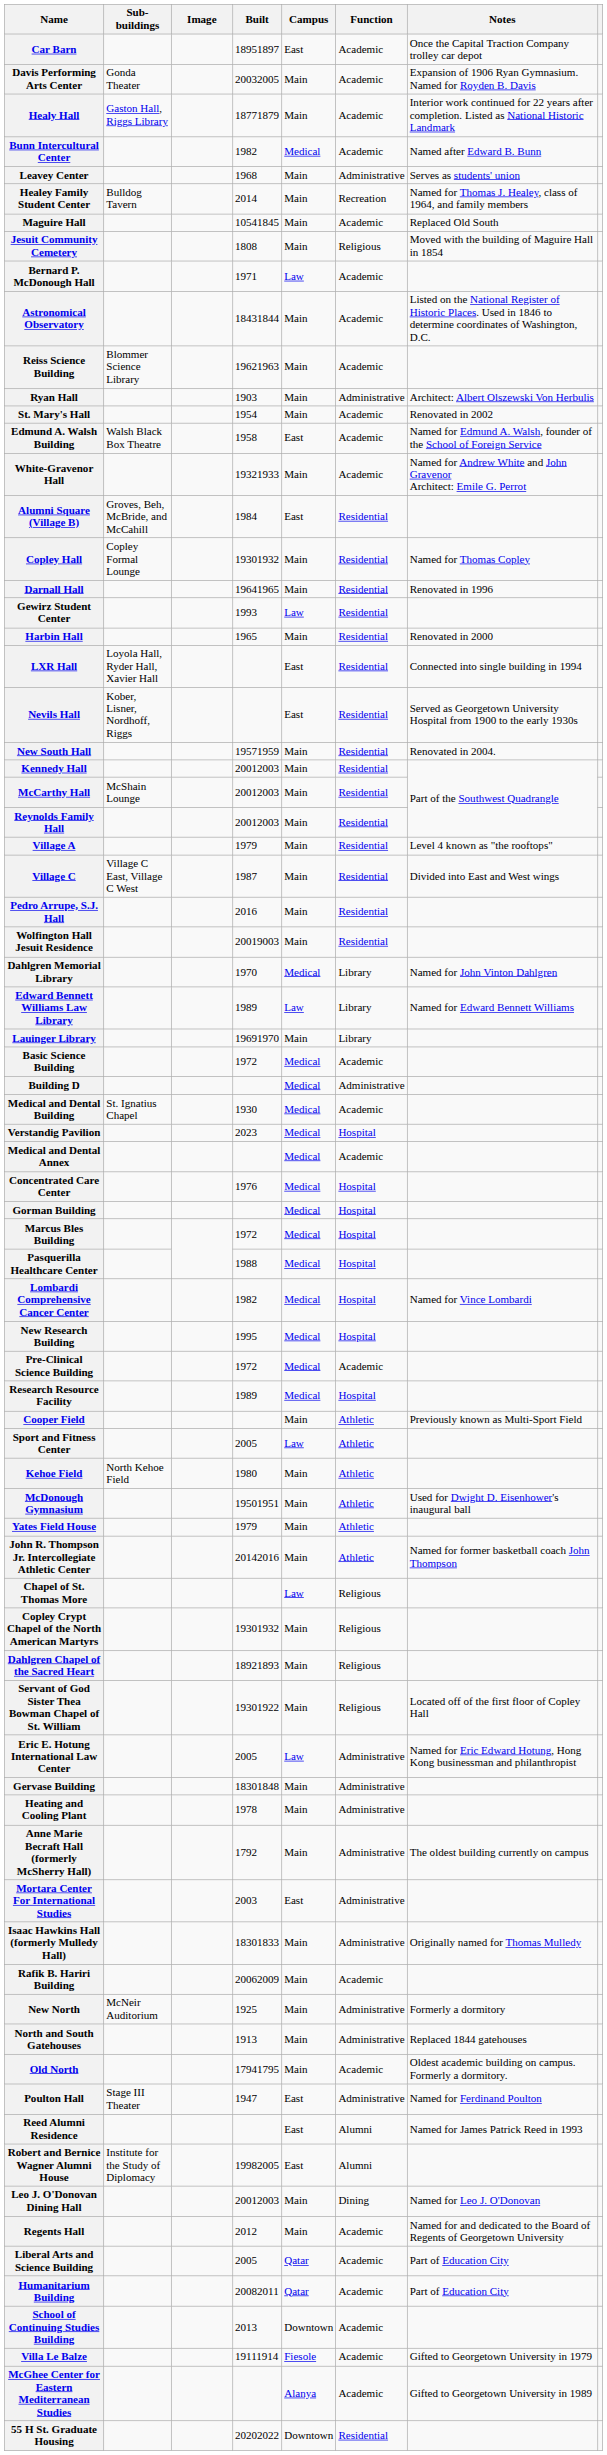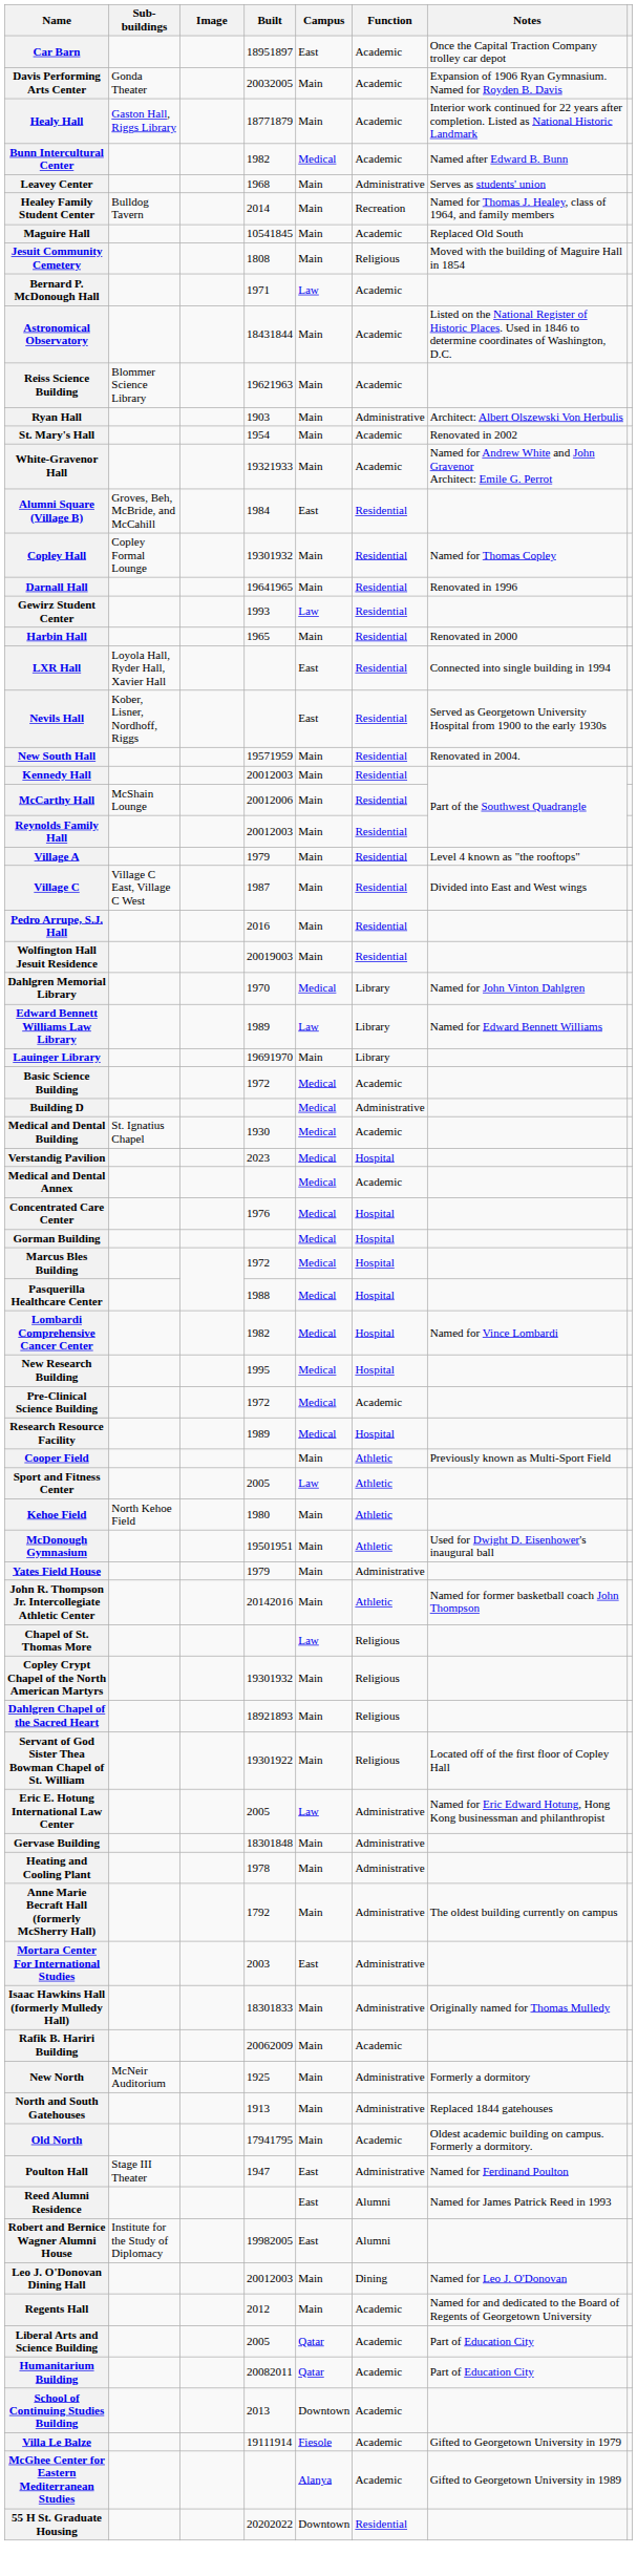 <table class="wikitable sortable plainrowheaders">
 <tr>
 <th scope="col" width="18%"; align="center">Name</th>
 <th scope="col" width="12%"; align="center">Sub-buildings</th>
 <th scope="col" width="12%"; align="center"; class="unsortable">Image</th>
 <th scope="col" width="8%"; align="center">Built</th>
 <th scope="col" width="4%"; align="center">Campus</th>
 <th scope="col" width="6%"; align="center">Function</th>
 <th scope="col" width="40%"; align="center"; class="unsortable">Notes</th>
 <th scope="col" width="4%"; align="center"; class="unsortable"></th>
 </tr>
 <tr>
 <th scope="row"><a href='#'>Car Barn</a></th>
 <td></td>
 <td></td>
 <td>18951897</td>
 <td>East</td>
 <td>Academic</td>
 <td>Once the Capital Traction Company trolley car depot</td>
 <td></td>
 </tr>
 <tr>
 <th scope="row">Davis Performing Arts Center</th>
 <td>Gonda Theater</td>
 <td></td>
 <td>20032005</td>
 <td>Main</td>
 <td>Academic</td>
 <td>Expansion of 1906 Ryan Gymnasium. Named for <a href='#'>Royden B. Davis</a></td>
 <td></td>
 </tr>
 <tr>
 <th scope="row"><a href='#'>Healy Hall</a></th>
 <td><a href='#'>Gaston Hall</a>, <a href='#'>Riggs Library</a></td>
 <td></td>
 <td>18771879</td>
 <td>Main</td>
 <td>Academic</td>
 <td>Interior work continued for 22 years after completion.  Listed as <a href='#'>National Historic Landmark</a></td>
 <td></td>
 </tr>
 <tr>
 <th scope="row"><a href='#'>Bunn Intercultural Center</a></th>
 <td></td>
 <td></td>
 <td>1982</td>
 <td><a href='#'>Medical</a></td>
 <td>Academic</td>
 <td>Named after <a href='#'>Edward B. Bunn</a></td>
 <td></td>
 </tr>
 <tr>
 <th scope="row">Leavey Center</th>
 <td></td>
 <td></td>
 <td>1968</td>
 <td>Main</td>
 <td>Administrative</td>
 <td>Serves as <a href='#'>students' union</a></td>
 <td></td>
 </tr>
 <tr>
 <th scope="row">Healey Family Student Center</th>
 <td>Bulldog Tavern</td>
 <td></td>
 <td>2014</td>
 <td>Main</td>
 <td>Recreation</td>
 <td>Named for <a href='#'>Thomas J. Healey</a>, class of 1964, and family members</td>
 <td></td>
 </tr>
 <tr>
 <th scope="row">Maguire Hall</th>
 <td></td>
 <td></td>
 <td>10541845</td>
 <td>Main</td>
 <td>Academic</td>
 <td>Replaced Old South</td>
 <td></td>
 </tr>
 <tr>
 <th scope="row"><a href='#'>Jesuit Community Cemetery</a></th>
 <td></td>
 <td></td>
 <td>1808</td>
 <td>Main</td>
 <td>Religious</td>
 <td>Moved with the building of Maguire Hall in 1854</td>
 <td></td>
 </tr>
 <tr>
 <th scope="row">Bernard P. McDonough Hall</th>
 <td></td>
 <td></td>
 <td>1971</td>
 <td><a href='#'>Law</a></td>
 <td>Academic</td>
 <td></td>
 <td></td>
 </tr>
 <tr>
 <th scope="row"><a href='#'>Astronomical Observatory</a></th>
 <td></td>
 <td></td>
 <td>18431844</td>
 <td>Main</td>
 <td>Academic</td>
 <td>Listed on the <a href='#'>National Register of Historic Places</a>.  Used in 1846 to determine coordinates of Washington, D.C.</td>
 <td></td>
 </tr>
 <tr>
 <th scope="row">Reiss Science Building</th>
 <td>Blommer Science Library</td>
 <td></td>
 <td>19621963</td>
 <td>Main</td>
 <td>Academic</td>
 <td></td>
 <td></td>
 </tr>
 <tr>
 <th scope="row">Ryan Hall</th>
 <td></td>
 <td></td>
 <td>1903</td>
 <td>Main</td>
 <td>Administrative</td>
 <td>Architect: <a href='#'>Albert Olszewski Von Herbulis</a></td>
 <td></td>
 </tr>
 <tr>
 <th scope="row">St. Mary's Hall</th>
 <td></td>
 <td></td>
 <td>1954</td>
 <td>Main</td>
 <td>Academic</td>
 <td>Renovated in 2002</td>
 <td></td>
 </tr>
 <tr>
-<th scope="row">Edmund A. Walsh Building</th>
-<td>Walsh Black Box Theatre</td>
-<td></td>
-<td>1958</td>
-<td>East</td>
-<td>Academic</td>
-<td>Named for <a href='#'>Edmund A. Walsh</a>, founder of the <a href='#'>School of Foreign Service</a></td>
-<td></td>
-</tr>
-<tr>
 <th scope="row">White-Gravenor Hall</th>
 <td></td>
 <td></td>
 <td>19321933</td>
 <td>Main</td>
 <td>Academic</td>
 <td>Named for <a href='#'>Andrew White</a> and <a href='#'>John Gravenor</a><br>Architect: <a href='#'>Emile G. Perrot</a></td>
 <td></td>
 </tr>
 <tr>
 <th scope="row"><a href='#'>Alumni Square (Village B)</a></th>
 <td>Groves, Beh, McBride, and McCahill</td>
 <td></td>
 <td>1984</td>
 <td>East</td>
 <td><a href='#'>Residential</a></td>
 <td></td>
 <td></td>
 </tr>
 <tr>
 <th scope="row"><a href='#'>Copley Hall</a></th>
 <td>Copley Formal Lounge</td>
 <td></td>
 <td>19301932</td>
 <td>Main</td>
 <td><a href='#'>Residential</a></td>
 <td>Named for <a href='#'>Thomas Copley</a></td>
 <td></td>
 </tr>
 <tr>
 <th scope="row"><a href='#'>Darnall Hall</a></th>
 <td></td>
 <td></td>
 <td>19641965</td>
 <td>Main</td>
 <td><a href='#'>Residential</a></td>
 <td>Renovated in 1996</td>
 <td></td>
 </tr>
 <tr>
 <th scope="row">Gewirz Student Center</th>
 <td></td>
 <td></td>
 <td>1993</td>
 <td><a href='#'>Law</a></td>
 <td><a href='#'>Residential</a></td>
 <td></td>
 <td></td>
 </tr>
 <tr>
 <th scope="row"><a href='#'>Harbin Hall</a></th>
 <td></td>
 <td></td>
 <td>1965</td>
 <td>Main</td>
 <td><a href='#'>Residential</a></td>
 <td>Renovated in 2000</td>
 <td></td>
 </tr>
 <tr>
 <th scope="row"><a href='#'>LXR Hall</a></th>
 <td>Loyola Hall, Ryder Hall, Xavier Hall</td>
 <td></td>
 <td></td>
 <td>East</td>
 <td><a href='#'>Residential</a></td>
 <td>Connected into single building in 1994</td>
 <td></td>
 </tr>
 <tr>
 <th scope="row"><a href='#'>Nevils Hall</a></th>
 <td>Kober, Lisner, Nordhoff, Riggs</td>
 <td></td>
 <td></td>
 <td>East</td>
 <td><a href='#'>Residential</a></td>
 <td>Served as Georgetown University Hospital from 1900 to the early 1930s</td>
 <td></td>
 </tr>
 <tr>
 <th scope="row"><a href='#'>New South Hall</a></th>
 <td></td>
 <td></td>
 <td>19571959</td>
 <td>Main</td>
 <td><a href='#'>Residential</a></td>
 <td>Renovated in 2004.</td>
 <td></td>
 </tr>
 <tr>
 <th scope="row"><a href='#'>Kennedy Hall</a></th>
 <td></td>
 <td></td>
 <td>20012003</td>
 <td>Main</td>
 <td><a href='#'>Residential</a></td>
 <td rowspan="3">Part of the <a href='#'>Southwest Quadrangle</a></td>
 <td></td>
 </tr>
 <tr>
 <th scope="row"><a href='#'>McCarthy Hall</a></th>
 <td>McShain Lounge</td>
 <td></td>
-<td>20012003</td>
+<td>20012006</td>
 <td>Main</td>
 <td><a href='#'>Residential</a></td>
 <td></td>
 </tr>
 <tr>
 <th scope="row"><a href='#'>Reynolds Family Hall</a></th>
 <td></td>
 <td></td>
 <td>20012003</td>
 <td>Main</td>
 <td><a href='#'>Residential</a></td>
 <td></td>
 </tr>
 <tr>
 <th scope="row"><a href='#'>Village A</a></th>
 <td></td>
 <td></td>
 <td>1979</td>
 <td>Main</td>
 <td><a href='#'>Residential</a></td>
 <td>Level 4 known as "the rooftops"</td>
 <td></td>
 </tr>
 <tr>
 <th scope="row"><a href='#'>Village C</a></th>
 <td>Village C East, Village C West</td>
 <td></td>
 <td>1987</td>
 <td>Main</td>
 <td><a href='#'>Residential</a></td>
 <td>Divided into East and West wings</td>
 <td></td>
 </tr>
 <tr>
 <th scope="row"><a href='#'>Pedro Arrupe, S.J. Hall</a></th>
 <td></td>
 <td></td>
 <td>2016</td>
 <td>Main</td>
 <td><a href='#'>Residential</a></td>
 <td></td>
 <td></td>
 </tr>
 <tr>
 <th scope="row">Wolfington Hall Jesuit Residence</th>
 <td></td>
 <td></td>
 <td>20019003</td>
 <td>Main</td>
 <td><a href='#'>Residential</a></td>
 <td></td>
 <td></td>
 </tr>
 <tr>
 <th scope="row">Dahlgren Memorial Library</th>
 <td></td>
 <td></td>
 <td>1970</td>
 <td><a href='#'>Medical</a></td>
 <td>Library</td>
 <td>Named for <a href='#'>John Vinton Dahlgren</a></td>
 <td></td>
 </tr>
 <tr>
 <th scope="row"><a href='#'>Edward Bennett Williams Law Library</a></th>
 <td></td>
 <td></td>
 <td>1989</td>
 <td><a href='#'>Law</a></td>
 <td>Library</td>
 <td>Named for <a href='#'>Edward Bennett Williams</a></td>
 <td></td>
 </tr>
 <tr>
 <th scope="row"><a href='#'>Lauinger Library</a></th>
 <td></td>
 <td></td>
 <td>19691970</td>
 <td>Main</td>
 <td>Library</td>
 <td></td>
 <td></td>
 </tr>
 <tr>
 <th scope="row">Basic Science Building</th>
 <td></td>
 <td></td>
 <td>1972</td>
 <td><a href='#'>Medical</a></td>
 <td>Academic</td>
 <td></td>
 <td></td>
 </tr>
 <tr>
 <th scope="row">Building D</th>
 <td></td>
 <td></td>
 <td></td>
 <td><a href='#'>Medical</a></td>
 <td>Administrative</td>
 <td></td>
 <td></td>
 </tr>
 <tr>
 <th scope="row">Medical and Dental Building</th>
 <td>St. Ignatius Chapel</td>
 <td></td>
 <td>1930</td>
 <td><a href='#'>Medical</a></td>
 <td>Academic</td>
 <td></td>
 <td></td>
 </tr>
 <tr>
 <th scope="row">Verstandig Pavilion</th>
 <td></td>
 <td></td>
 <td>2023</td>
 <td><a href='#'>Medical</a></td>
 <td><a href='#'>Hospital</a></td>
 <td></td>
 <td></td>
 </tr>
 <tr>
 <th scope="row">Medical and Dental Annex</th>
 <td></td>
 <td></td>
 <td></td>
 <td><a href='#'>Medical</a></td>
 <td>Academic</td>
 <td></td>
 <td></td>
 </tr>
 <tr>
 <th scope="row">Concentrated Care Center</th>
 <td></td>
 <td></td>
 <td>1976</td>
 <td><a href='#'>Medical</a></td>
 <td><a href='#'>Hospital</a></td>
 <td></td>
 <td></td>
 </tr>
 <tr>
 <th scope="row">Gorman Building</th>
 <td></td>
 <td></td>
 <td></td>
 <td><a href='#'>Medical</a></td>
 <td><a href='#'>Hospital</a></td>
 <td></td>
 <td></td>
 </tr>
 <tr>
 <th scope="row">Marcus Bles Building</th>
 <td></td>
 <td rowspan="2"></td>
 <td>1972</td>
 <td><a href='#'>Medical</a></td>
 <td><a href='#'>Hospital</a></td>
 <td></td>
 <td></td>
 </tr>
 <tr>
 <th scope="row">Pasquerilla Healthcare Center</th>
 <td></td>
 <td>1988</td>
 <td><a href='#'>Medical</a></td>
 <td><a href='#'>Hospital</a></td>
 <td></td>
 <td></td>
 </tr>
 <tr>
 <th scope="row"><a href='#'>Lombardi Comprehensive Cancer Center</a></th>
 <td></td>
 <td></td>
 <td>1982</td>
 <td><a href='#'>Medical</a></td>
 <td><a href='#'>Hospital</a></td>
 <td>Named for <a href='#'>Vince Lombardi</a></td>
 <td></td>
 </tr>
 <tr>
 <th scope="row">New Research Building</th>
 <td></td>
 <td></td>
 <td>1995</td>
 <td><a href='#'>Medical</a></td>
 <td><a href='#'>Hospital</a></td>
 <td></td>
 <td></td>
 </tr>
 <tr>
 <th scope="row">Pre-Clinical Science Building</th>
 <td></td>
 <td></td>
 <td>1972</td>
 <td><a href='#'>Medical</a></td>
 <td>Academic</td>
 <td></td>
 <td></td>
 </tr>
 <tr>
 <th scope="row">Research Resource Facility</th>
 <td></td>
 <td></td>
 <td>1989</td>
 <td><a href='#'>Medical</a></td>
 <td><a href='#'>Hospital</a></td>
 <td></td>
 <td></td>
 </tr>
 <tr>
 <th scope="row"><a href='#'>Cooper Field</a></th>
 <td></td>
 <td></td>
 <td></td>
 <td>Main</td>
 <td><a href='#'>Athletic</a></td>
 <td>Previously known as Multi-Sport Field</td>
 <td></td>
 </tr>
 <tr>
 <th scope="row">Sport and Fitness Center</th>
 <td></td>
 <td></td>
 <td>2005</td>
 <td><a href='#'>Law</a></td>
 <td><a href='#'>Athletic</a></td>
 <td></td>
 <td></td>
 </tr>
 <tr>
 <th scope="row"><a href='#'>Kehoe Field</a></th>
 <td>North Kehoe Field</td>
 <td></td>
 <td>1980</td>
 <td>Main</td>
 <td><a href='#'>Athletic</a></td>
 <td></td>
 <td></td>
 </tr>
 <tr>
 <th scope="row"><a href='#'>McDonough Gymnasium</a></th>
 <td></td>
 <td></td>
 <td>19501951</td>
 <td>Main</td>
 <td><a href='#'>Athletic</a></td>
 <td>Used for <a href='#'>Dwight D. Eisenhower</a>'s inaugural ball</td>
 <td></td>
 </tr>
 <tr>
 <th scope="row"><a href='#'>Yates Field House</a></th>
 <td></td>
 <td></td>
 <td>1979</td>
 <td>Main</td>
-<td><a href='#'>Athletic</a></td>
+<td>Administrative</td>
 <td></td>
 <td></td>
 </tr>
 <tr>
 <th scope="row">John R. Thompson Jr. Intercollegiate Athletic Center</th>
 <td></td>
 <td></td>
 <td>20142016</td>
 <td>Main</td>
 <td><a href='#'>Athletic</a></td>
 <td>Named for former basketball coach <a href='#'>John  Thompson</a></td>
 <td></td>
 </tr>
 <tr>
 <th scope="row">Chapel of St. Thomas More</th>
 <td></td>
 <td></td>
 <td></td>
 <td><a href='#'>Law</a></td>
 <td>Religious</td>
 <td></td>
 <td></td>
 </tr>
 <tr>
 <th scope="row">Copley Crypt Chapel of the North American Martyrs</th>
 <td></td>
 <td></td>
 <td>19301932</td>
 <td>Main</td>
 <td>Religious</td>
 <td></td>
 <td></td>
 </tr>
 <tr>
 <th scope="row"><a href='#'>Dahlgren Chapel of the Sacred Heart</a></th>
 <td></td>
 <td></td>
 <td>18921893</td>
 <td>Main</td>
 <td>Religious</td>
 <td></td>
 <td></td>
 </tr>
 <tr>
 <th scope="row">Servant of God Sister Thea Bowman Chapel of St. William</th>
 <td></td>
 <td></td>
 <td>19301922</td>
 <td>Main</td>
 <td>Religious</td>
 <td>Located off of the first floor of Copley Hall</td>
 <td></td>
 </tr>
 <tr>
 <th scope="row">Eric E. Hotung International Law Center</th>
 <td></td>
 <td></td>
 <td>2005</td>
 <td><a href='#'>Law</a></td>
 <td>Administrative</td>
 <td>Named for <a href='#'>Eric Edward Hotung</a>, Hong Kong businessman and philanthropist</td>
 <td></td>
 </tr>
 <tr>
 <th scope="row">Gervase Building</th>
 <td></td>
 <td></td>
 <td>18301848</td>
 <td>Main</td>
 <td>Administrative</td>
 <td></td>
 <td></td>
 </tr>
 <tr>
 <th scope="row">Heating and Cooling Plant</th>
 <td></td>
 <td></td>
 <td>1978</td>
 <td>Main</td>
 <td>Administrative</td>
 <td></td>
 <td></td>
 </tr>
 <tr>
 <th scope="row">Anne Marie Becraft Hall (formerly McSherry Hall)</th>
 <td></td>
 <td></td>
 <td>1792</td>
 <td>Main</td>
 <td>Administrative</td>
 <td>The oldest building currently on campus</td>
 <td></td>
 </tr>
 <tr>
 <th scope="row"><a href='#'>Mortara Center For International Studies</a></th>
 <td></td>
 <td></td>
 <td>2003</td>
 <td>East</td>
 <td>Administrative</td>
 <td></td>
 <td></td>
 </tr>
 <tr>
 <th scope="row">Isaac Hawkins Hall (formerly Mulledy Hall)</th>
 <td></td>
 <td></td>
 <td>18301833</td>
 <td>Main</td>
 <td>Administrative</td>
 <td>Originally named for <a href='#'>Thomas Mulledy</a></td>
 <td></td>
 </tr>
 <tr>
 <th scope="row">Rafik B. Hariri Building</th>
 <td></td>
 <td></td>
 <td>20062009</td>
 <td>Main</td>
 <td>Academic</td>
 <td></td>
 <td></td>
 </tr>
 <tr>
 <th scope="row">New North</th>
 <td>McNeir Auditorium</td>
 <td></td>
 <td>1925</td>
 <td>Main</td>
 <td>Administrative</td>
 <td>Formerly a dormitory</td>
 <td></td>
 </tr>
 <tr>
 <th scope="row">North and South Gatehouses</th>
 <td></td>
 <td></td>
 <td>1913</td>
 <td>Main</td>
 <td>Administrative</td>
 <td>Replaced 1844 gatehouses</td>
 <td></td>
 </tr>
 <tr>
 <th scope="row"><a href='#'>Old North</a></th>
 <td></td>
 <td></td>
 <td>17941795</td>
 <td>Main</td>
 <td>Academic</td>
 <td>Oldest academic building on campus. Formerly a dormitory.</td>
 <td></td>
 </tr>
 <tr>
 <th scope="row">Poulton Hall</th>
 <td>Stage III Theater</td>
 <td></td>
 <td>1947</td>
 <td>East</td>
 <td>Administrative</td>
 <td>Named for <a href='#'>Ferdinand Poulton</a></td>
 <td></td>
 </tr>
 <tr>
 <th scope="row">Reed Alumni Residence</th>
 <td></td>
 <td></td>
 <td></td>
 <td>East</td>
 <td>Alumni</td>
 <td>Named for James Patrick Reed in 1993</td>
 <td></td>
 </tr>
 <tr>
 <th scope="row">Robert and Bernice Wagner Alumni House</th>
 <td>Institute for the Study of Diplomacy</td>
 <td></td>
 <td>19982005</td>
 <td>East</td>
 <td>Alumni</td>
 <td></td>
 <td></td>
 </tr>
 <tr>
 <th scope="row">Leo J. O'Donovan Dining Hall</th>
 <td></td>
 <td></td>
 <td>20012003</td>
 <td>Main</td>
 <td>Dining</td>
 <td>Named for <a href='#'>Leo J. O'Donovan</a></td>
 <td></td>
 </tr>
 <tr>
 <th scope="row">Regents Hall</th>
 <td></td>
 <td></td>
 <td>2012</td>
 <td>Main</td>
 <td>Academic</td>
 <td>Named for and dedicated to the Board of Regents of Georgetown University</td>
 <td></td>
 </tr>
 <tr>
 <th scope="row">Liberal Arts and Science Building</th>
 <td></td>
 <td></td>
 <td>2005</td>
 <td><a href='#'>Qatar</a></td>
 <td>Academic</td>
 <td>Part of <a href='#'>Education City</a></td>
 <td></td>
 </tr>
 <tr>
 <th scope="row"><a href='#'>Humanitarium Building</a></th>
 <td></td>
 <td></td>
 <td>20082011</td>
 <td><a href='#'>Qatar</a></td>
 <td>Academic</td>
 <td>Part of <a href='#'>Education City</a></td>
 <td></td>
 </tr>
 <tr>
 <th scope="row"><a href='#'>School of Continuing Studies Building</a></th>
 <td></td>
 <td></td>
 <td>2013</td>
 <td>Downtown</td>
 <td>Academic</td>
 <td></td>
 <td></td>
 </tr>
 <tr>
 <th scope="row"><a href='#'>Villa Le Balze</a></th>
 <td></td>
 <td></td>
 <td>19111914</td>
 <td><a href='#'>Fiesole</a></td>
 <td>Academic</td>
 <td>Gifted to Georgetown University in 1979</td>
 <td></td>
 </tr>
 <tr>
 <th scope="row"><a href='#'>McGhee Center for Eastern Mediterranean Studies</a></th>
 <td></td>
 <td></td>
 <td></td>
 <td><a href='#'>Alanya</a></td>
 <td>Academic</td>
 <td>Gifted to Georgetown University in 1989</td>
 <td></td>
 </tr>
 <tr>
 <th scope="row">55 H St. Graduate Housing</th>
 <td></td>
 <td></td>
 <td>20202022</td>
 <td>Downtown</td>
 <td><a href='#'>Residential</a></td>
 <td></td>
 <td></td>
 </tr>
 </table>
